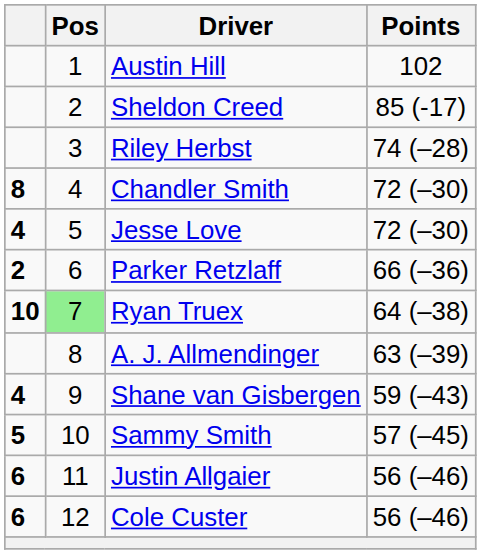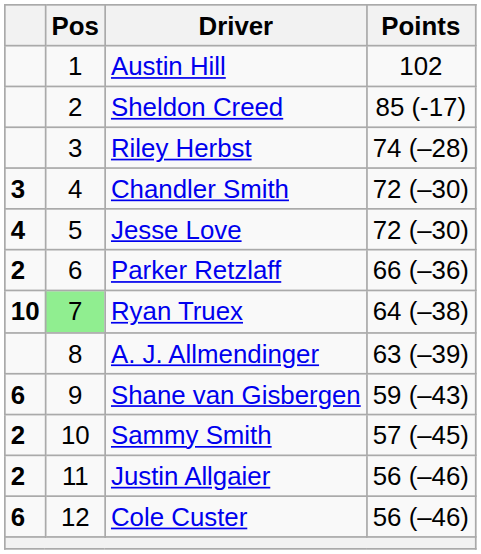 <table class="wikitable" style="font-size: 95%;">
 <tr>
 <th></th>
 <th>Pos</th>
 <th>Driver</th>
 <th>Points</th>
 </tr>
 <tr>
 <td align="left"></td>
 <td style="text-align:center;">1</td>
 <td><a href='#'>Austin Hill</a></td>
 <td style="text-align:center;">102</td>
 </tr>
 <tr>
 <td align="left"></td>
 <td style="text-align:center;">2</td>
 <td><a href='#'>Sheldon Creed</a></td>
 <td style="text-align:center;">85 (-17)</td>
 </tr>
 <tr>
 <td align="left"></td>
 <td style="text-align:center;">3</td>
 <td><a href='#'>Riley Herbst</a></td>
 <td style="text-align:center;">74 (–28)</td>
 </tr>
 <tr>
-<td align="left"> <strong>8</strong></td>
+<td align="left"> <strong>3</strong></td>
 <td style="text-align:center;">4</td>
 <td><a href='#'>Chandler Smith</a></td>
 <td style="text-align:center;">72 (–30)</td>
 </tr>
 <tr>
 <td align="left"> <strong>4</strong></td>
 <td style="text-align:center;">5</td>
 <td><a href='#'>Jesse Love</a></td>
 <td style="text-align:center;">72 (–30)</td>
 </tr>
 <tr>
 <td align="left"> <strong>2</strong></td>
 <td style="text-align:center;">6</td>
 <td><a href='#'>Parker Retzlaff</a></td>
 <td style="text-align:center;">66 (–36)</td>
 </tr>
 <tr>
 <td align="left"> <strong>10</strong></td>
 <td style="background: lightgreen; text-align:center;">7</td>
 <td><a href='#'>Ryan Truex</a></td>
 <td style="text-align:center;">64 (–38)</td>
 </tr>
 <tr>
 <td align="left"></td>
 <td style="text-align:center;">8</td>
 <td><a href='#'>A. J. Allmendinger</a></td>
 <td style="text-align:center;">63 (–39)</td>
 </tr>
 <tr>
-<td align="left"> <strong>4</strong></td>
+<td align="left"> <strong>6</strong></td>
 <td style="text-align:center;">9</td>
 <td><a href='#'>Shane van Gisbergen</a></td>
 <td style="text-align:center;">59 (–43)</td>
 </tr>
 <tr>
-<td align="left"> <strong>5</strong></td>
+<td align="left"> <strong>2</strong></td>
 <td style="text-align:center;">10</td>
 <td><a href='#'>Sammy Smith</a></td>
 <td style="text-align:center;">57 (–45)</td>
 </tr>
 <tr>
-<td align="left"> <strong>6</strong></td>
+<td align="left"> <strong>2</strong></td>
 <td style="text-align:center;">11</td>
 <td><a href='#'>Justin Allgaier</a></td>
 <td style="text-align:center;">56 (–46)</td>
 </tr>
 <tr>
 <td align="left"> <strong>6</strong></td>
 <td style="text-align:center;">12</td>
 <td><a href='#'>Cole Custer</a></td>
 <td style="text-align:center;">56 (–46)</td>
 </tr>
 <tr class="sortbottom">
 <th colspan="9"></th>
 </tr>
 </table>
